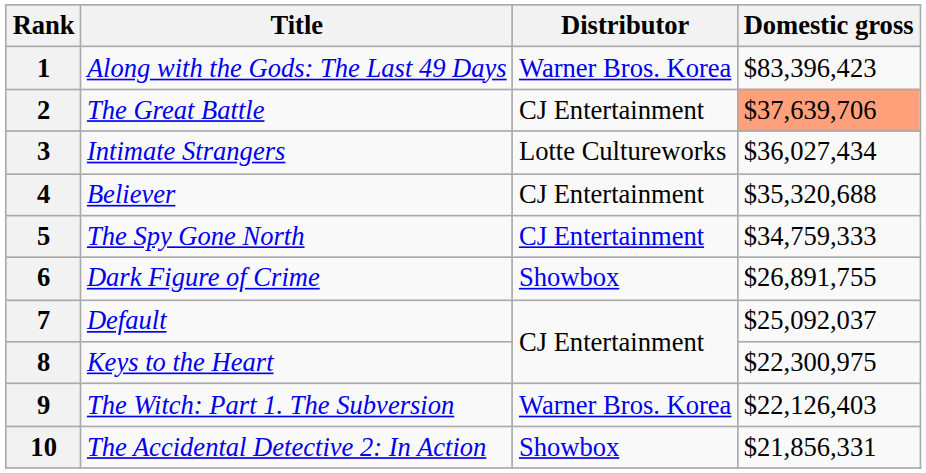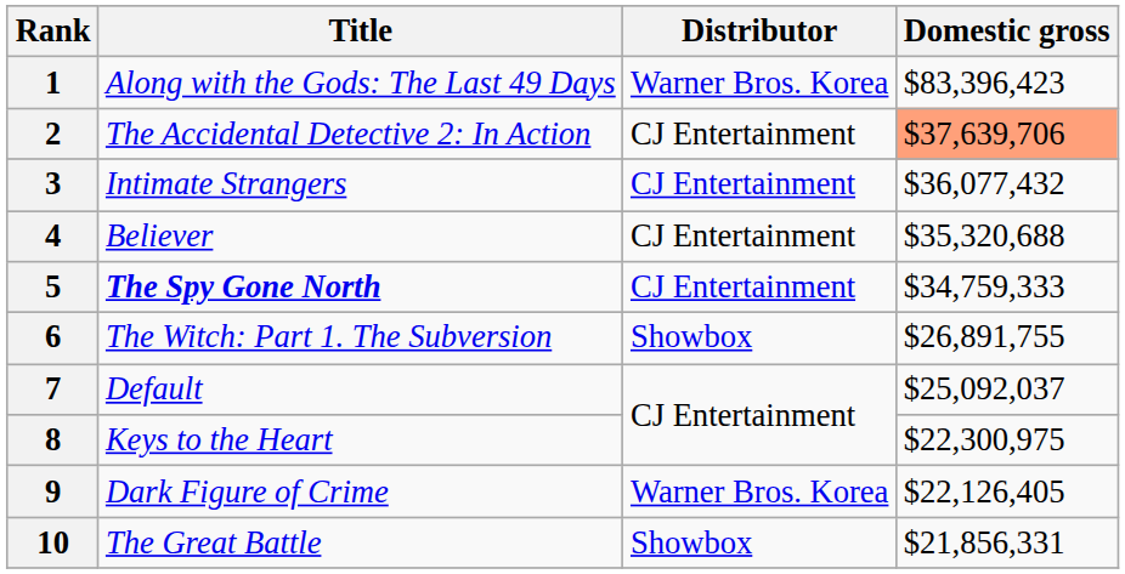 <table class="wikitable" style="margin:auto; margin:auto;">
 <tr>
 <th>Rank</th>
 <th>Title</th>
 <th>Distributor</th>
 <th>Domestic gross </th>
 </tr>
 <tr>
 <th style="text-align:center;">1</th>
 <td><em><a href='#'>Along with the Gods: The Last 49 Days</a></em></td>
 <td><a href='#'>Warner Bros. Korea</a></td>
 <td>$83,396,423</td>
 </tr>
 <tr>
 <th style="text-align:center;">2</th>
-<td><em><a href='#'>The Great Battle</a></em></td>
+<td><em><a href='#'>The Accidental Detective 2: In Action</a></em></td>
 <td>CJ Entertainment</td>
 <td style="background: lightsalmon;">$37,639,706</td>
 </tr>
 <tr>
 <th style="text-align:center;">3</th>
 <td><em><a href='#'>Intimate Strangers</a></em></td>
-<td>Lotte Cultureworks</td>
-<td>$36,027,434</td>
+<td><a href='#'>CJ Entertainment</a></td>
+<td>$36,077,432</td>
 </tr>
 <tr>
 <th style="text-align:center;">4</th>
 <td><em><a href='#'>Believer</a></em></td>
 <td>CJ Entertainment</td>
 <td>$35,320,688</td>
 </tr>
 <tr>
 <th style="text-align:center;">5</th>
-<td><em><a href='#'>The Spy Gone North</a></em></td>
+<td><strong><em><a href='#'>The Spy Gone North</a></em></strong></td>
 <td><a href='#'>CJ Entertainment</a></td>
 <td>$34,759,333</td>
 </tr>
 <tr>
 <th style="text-align:center;">6</th>
-<td><em><a href='#'>Dark Figure of Crime</a></em></td>
+<td><em><a href='#'>The Witch: Part 1. The Subversion</a></em></td>
 <td><a href='#'>Showbox</a></td>
 <td>$26,891,755</td>
 </tr>
 <tr>
 <th style="text-align:center;">7</th>
 <td><em><a href='#'>Default</a></em></td>
 <td rowspan=2>CJ Entertainment</td>
 <td>$25,092,037</td>
 </tr>
 <tr>
 <th style="text-align:center;">8</th>
 <td><em><a href='#'>Keys to the Heart</a></em></td>
 <td>$22,300,975</td>
 </tr>
 <tr>
 <th style="text-align:center;">9</th>
-<td><em><a href='#'>The Witch: Part 1. The Subversion</a></em></td>
+<td><em><a href='#'>Dark Figure of Crime</a></em></td>
 <td><a href='#'>Warner Bros. Korea</a></td>
-<td>$22,126,403</td>
+<td>$22,126,405</td>
 </tr>
 <tr>
 <th style="text-align:center;">10</th>
-<td><em><a href='#'>The Accidental Detective 2: In Action</a></em></td>
+<td><em><a href='#'>The Great Battle</a></em></td>
 <td><a href='#'>Showbox</a></td>
 <td>$21,856,331</td>
 </tr>
 </table>
